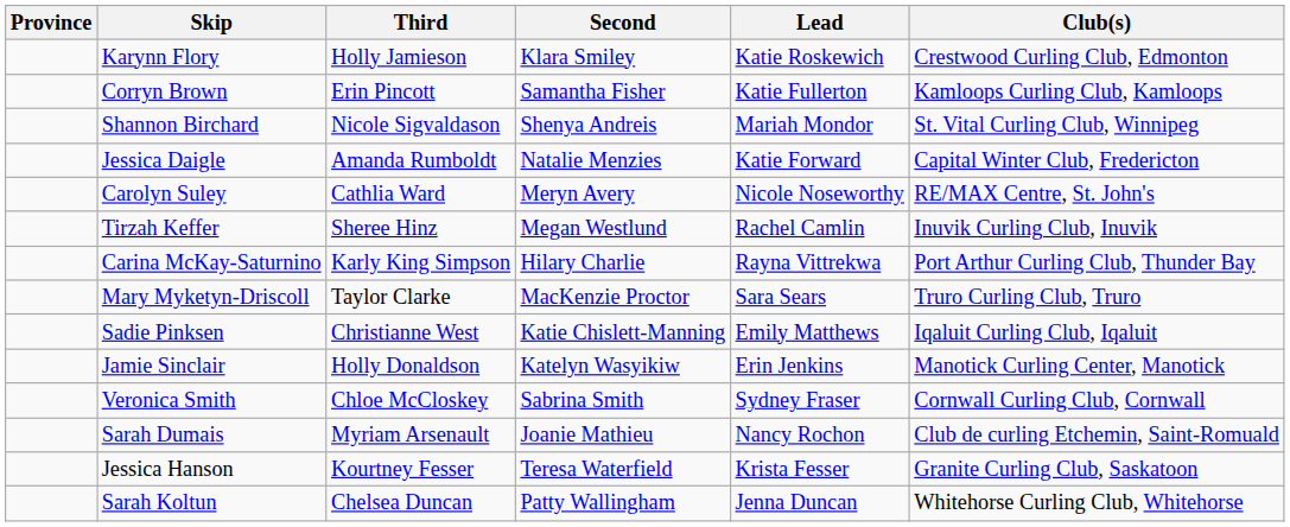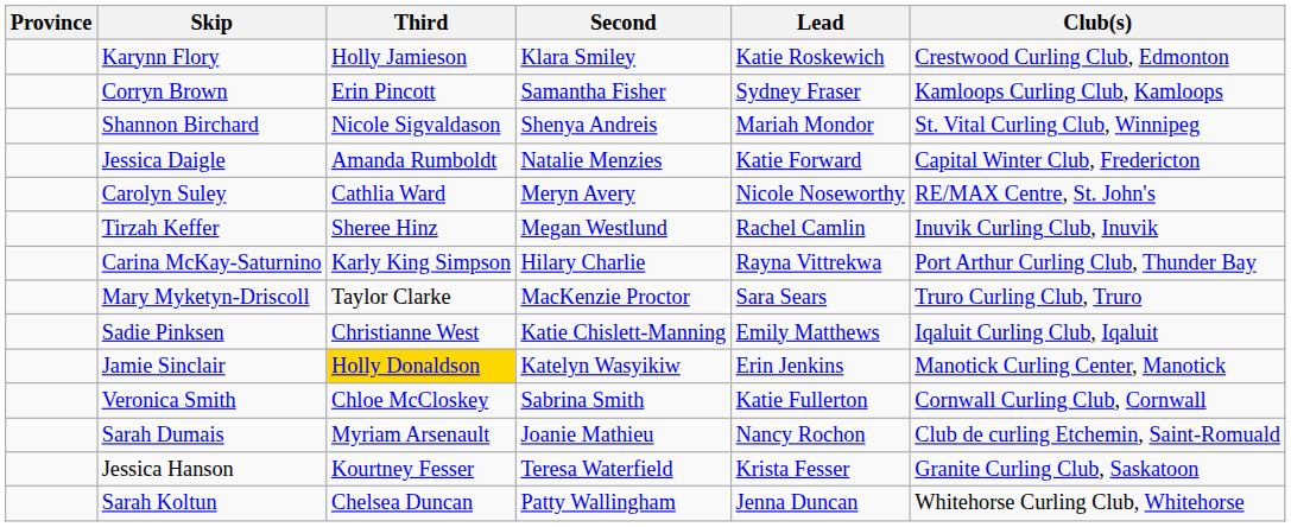 <table class="wikitable">
 <tr>
 <th>Province</th>
 <th>Skip</th>
 <th>Third</th>
 <th>Second</th>
 <th>Lead</th>
 <th>Club(s)</th>
 </tr>
 <tr>
 <td></td>
 <td><a href='#'>Karynn Flory</a></td>
 <td><a href='#'>Holly Jamieson</a></td>
 <td><a href='#'>Klara Smiley</a></td>
 <td><a href='#'>Katie Roskewich</a></td>
 <td><a href='#'>Crestwood Curling Club</a>, <a href='#'>Edmonton</a></td>
 </tr>
 <tr>
 <td></td>
 <td><a href='#'>Corryn Brown</a></td>
 <td><a href='#'>Erin Pincott</a></td>
 <td><a href='#'>Samantha Fisher</a></td>
-<td><a href='#'>Katie Fullerton</a></td>
+<td><a href='#'>Sydney Fraser</a></td>
 <td><a href='#'>Kamloops Curling Club</a>, <a href='#'>Kamloops</a></td>
 </tr>
 <tr>
 <td></td>
 <td><a href='#'>Shannon Birchard</a></td>
 <td><a href='#'>Nicole Sigvaldason</a></td>
 <td><a href='#'>Shenya Andreis</a></td>
 <td><a href='#'>Mariah Mondor</a></td>
 <td><a href='#'>St. Vital Curling Club</a>, <a href='#'>Winnipeg</a></td>
 </tr>
 <tr>
 <td></td>
 <td><a href='#'>Jessica Daigle</a></td>
 <td><a href='#'>Amanda Rumboldt</a></td>
 <td><a href='#'>Natalie Menzies</a></td>
 <td><a href='#'>Katie Forward</a></td>
 <td><a href='#'>Capital Winter Club</a>, <a href='#'>Fredericton</a></td>
 </tr>
 <tr>
 <td></td>
 <td><a href='#'>Carolyn Suley</a></td>
 <td><a href='#'>Cathlia Ward</a></td>
 <td><a href='#'>Meryn Avery</a></td>
 <td><a href='#'>Nicole Noseworthy</a></td>
 <td><a href='#'>RE/MAX Centre</a>, <a href='#'>St. John's</a></td>
 </tr>
 <tr>
 <td></td>
 <td><a href='#'>Tirzah Keffer</a></td>
 <td><a href='#'>Sheree Hinz</a></td>
 <td><a href='#'>Megan Westlund</a></td>
 <td><a href='#'>Rachel Camlin</a></td>
 <td><a href='#'>Inuvik Curling Club</a>, <a href='#'>Inuvik</a></td>
 </tr>
 <tr>
 <td></td>
 <td><a href='#'>Carina McKay-Saturnino</a></td>
 <td><a href='#'>Karly King Simpson</a></td>
 <td><a href='#'>Hilary Charlie</a></td>
 <td><a href='#'>Rayna Vittrekwa</a></td>
 <td><a href='#'>Port Arthur Curling Club</a>, <a href='#'>Thunder Bay</a></td>
 </tr>
 <tr>
 <td></td>
 <td><a href='#'>Mary Myketyn-Driscoll</a></td>
 <td>Taylor Clarke</td>
 <td><a href='#'>MacKenzie Proctor</a></td>
 <td><a href='#'>Sara Sears</a></td>
 <td><a href='#'>Truro Curling Club</a>, <a href='#'>Truro</a></td>
 </tr>
 <tr>
 <td></td>
 <td><a href='#'>Sadie Pinksen</a></td>
 <td><a href='#'>Christianne West</a></td>
 <td><a href='#'>Katie Chislett-Manning</a></td>
 <td><a href='#'>Emily Matthews</a></td>
 <td><a href='#'>Iqaluit Curling Club</a>, <a href='#'>Iqaluit</a></td>
 </tr>
 <tr>
 <td></td>
 <td><a href='#'>Jamie Sinclair</a></td>
-<td><a href='#'>Holly Donaldson</a></td>
+<td style="background: gold;"><a href='#'>Holly Donaldson</a></td>
 <td><a href='#'>Katelyn Wasyikiw</a></td>
 <td><a href='#'>Erin Jenkins</a></td>
 <td><a href='#'>Manotick Curling Center</a>, <a href='#'>Manotick</a></td>
 </tr>
 <tr>
 <td></td>
 <td><a href='#'>Veronica Smith</a></td>
 <td><a href='#'>Chloe McCloskey</a></td>
 <td><a href='#'>Sabrina Smith</a></td>
-<td><a href='#'>Sydney Fraser</a></td>
+<td><a href='#'>Katie Fullerton</a></td>
 <td><a href='#'>Cornwall Curling Club</a>, <a href='#'>Cornwall</a></td>
 </tr>
 <tr>
 <td></td>
 <td><a href='#'>Sarah Dumais</a></td>
 <td><a href='#'>Myriam Arsenault</a></td>
 <td><a href='#'>Joanie Mathieu</a></td>
 <td><a href='#'>Nancy Rochon</a></td>
 <td><a href='#'>Club de curling Etchemin</a>, <a href='#'>Saint-Romuald</a></td>
 </tr>
 <tr>
 <td></td>
 <td>Jessica Hanson</td>
 <td><a href='#'>Kourtney Fesser</a></td>
 <td><a href='#'>Teresa Waterfield</a></td>
 <td><a href='#'>Krista Fesser</a></td>
 <td><a href='#'>Granite Curling Club</a>, <a href='#'>Saskatoon</a></td>
 </tr>
 <tr>
 <td></td>
 <td><a href='#'>Sarah Koltun</a></td>
 <td><a href='#'>Chelsea Duncan</a></td>
 <td><a href='#'>Patty Wallingham</a></td>
 <td><a href='#'>Jenna Duncan</a></td>
 <td>Whitehorse Curling Club, <a href='#'>Whitehorse</a></td>
 </tr>
 </table>
